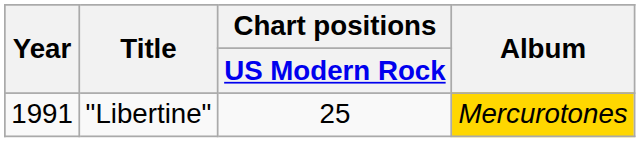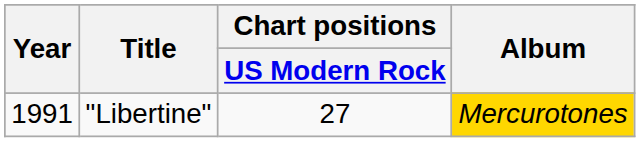 <table class="wikitable">
 <tr>
 <th rowspan="2">Year</th>
 <th rowspan="2">Title</th>
 <th>Chart positions</th>
 <th rowspan="2">Album</th>
 </tr>
 <tr>
 <th><a href='#'>US Modern Rock</a></th>
 </tr>
 <tr>
 <td>1991</td>
 <td>"Libertine"</td>
-<td align="center">25</td>
+<td align="center">27</td>
 <td style="background: gold;"><em>Mercurotones</em></td>
 </tr>
 </table>
